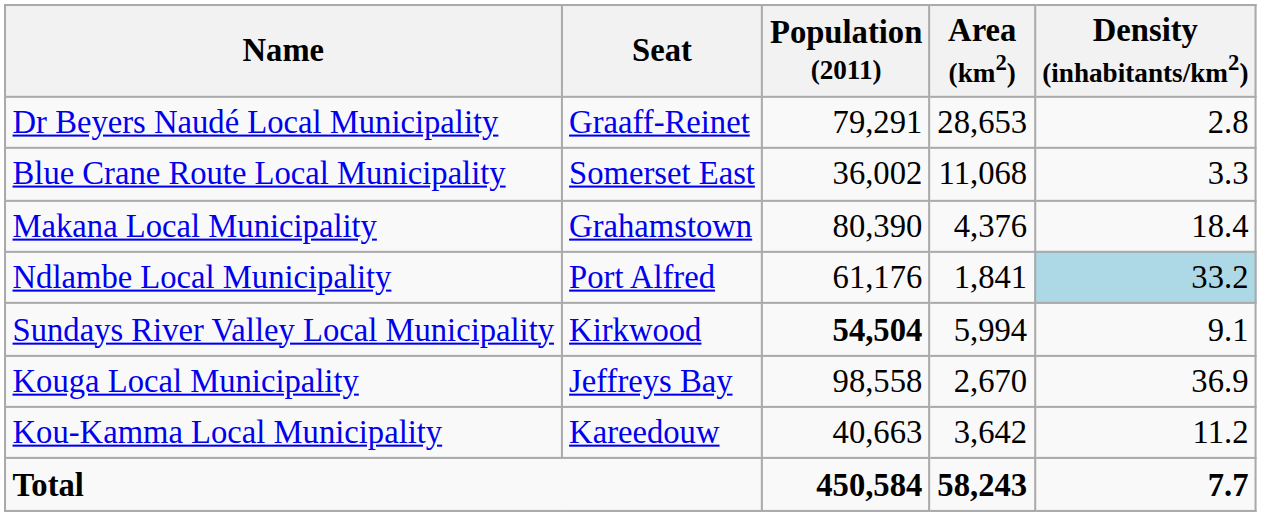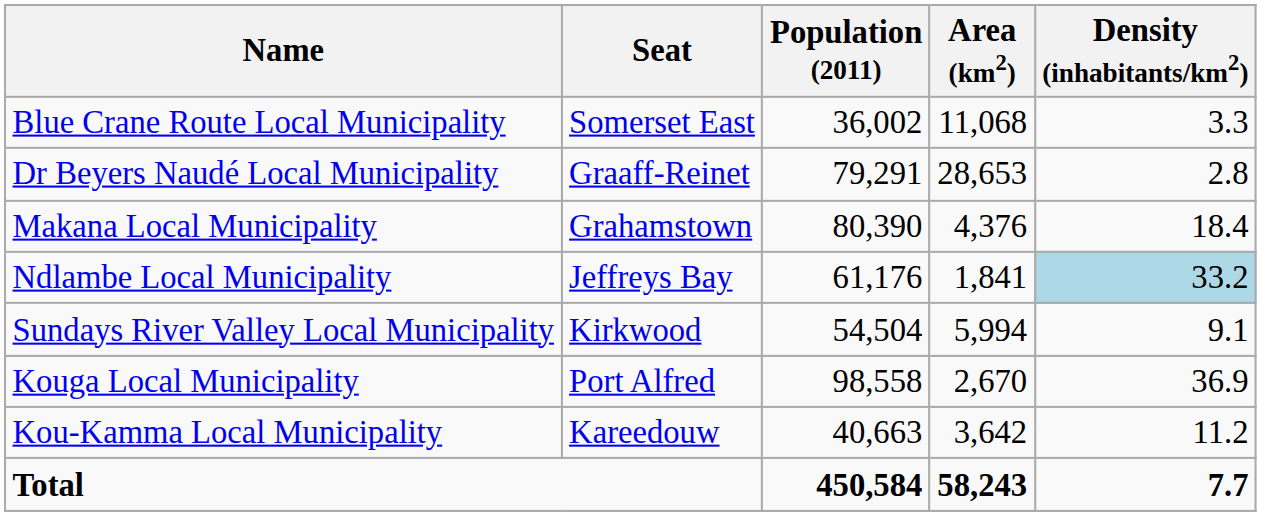 <table class="wikitable sortable">
 <tr>
 <th>Name</th>
 <th>Seat</th>
 <th>Population<br><small>(2011)</small></th>
 <th>Area<br><small>(km<sup>2</sup>)</small></th>
 <th>Density<br><small>(inhabitants/km<sup>2</sup>)</small></th>
 </tr>
 <tr>
+<td><a href='#'>Blue Crane Route Local Municipality</a></td>
+<td><a href='#'>Somerset East</a></td>
+<td align=right>36,002</td>
+<td align=right>11,068</td>
+<td align=right>3.3</td>
+</tr>
+<tr>
 <td><a href='#'>Dr Beyers Naudé Local Municipality</a></td>
 <td><a href='#'>Graaff-Reinet</a></td>
 <td align=right>79,291</td>
 <td align=right>28,653</td>
 <td align=right>2.8</td>
-</tr>
-<tr>
-<td><a href='#'>Blue Crane Route Local Municipality</a></td>
-<td><a href='#'>Somerset East</a></td>
-<td align=right>36,002</td>
-<td align=right>11,068</td>
-<td align=right>3.3</td>
 </tr>
 <tr>
 <td><a href='#'>Makana Local Municipality</a></td>
 <td><a href='#'>Grahamstown</a></td>
 <td align=right>80,390</td>
 <td align=right>4,376</td>
 <td align=right>18.4</td>
 </tr>
 <tr>
 <td><a href='#'>Ndlambe Local Municipality</a></td>
-<td><a href='#'>Port Alfred</a></td>
+<td><a href='#'>Jeffreys Bay</a></td>
 <td align=right>61,176</td>
 <td align=right>1,841</td>
 <td align=right style="background: lightblue;">33.2</td>
 </tr>
 <tr>
 <td><a href='#'>Sundays River Valley Local Municipality</a></td>
 <td><a href='#'>Kirkwood</a></td>
-<td align=right><strong>54,504</strong></td>
+<td align=right>54,504</td>
 <td align=right>5,994</td>
 <td align=right>9.1</td>
 </tr>
 <tr>
 <td><a href='#'>Kouga Local Municipality</a></td>
-<td><a href='#'>Jeffreys Bay</a></td>
+<td><a href='#'>Port Alfred</a></td>
 <td align=right>98,558</td>
 <td align=right>2,670</td>
 <td align=right>36.9</td>
 </tr>
 <tr>
 <td><a href='#'>Kou-Kamma Local Municipality</a></td>
 <td><a href='#'>Kareedouw</a></td>
 <td align=right>40,663</td>
 <td align=right>3,642</td>
 <td align=right>11.2</td>
 </tr>
 <tr class="sortbottom">
 <td colspan=2><strong>Total</strong></td>
 <td align=right><strong>450,584</strong></td>
 <td align=right><strong>58,243</strong></td>
 <td align=right><strong>7.7</strong></td>
 </tr>
 </table>
